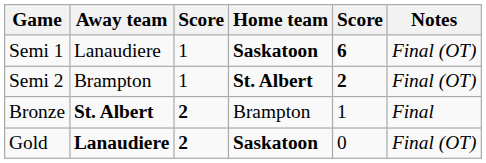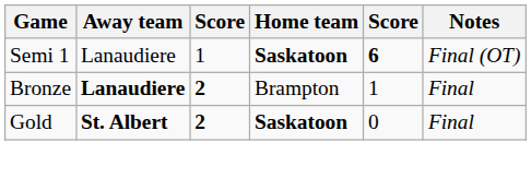 <table class="wikitable">
 <tr>
 <th>Game</th>
 <th>Away team</th>
 <th>Score</th>
 <th>Home team</th>
 <th>Score</th>
 <th>Notes</th>
 </tr>
 <tr>
 <td>Semi 1</td>
 <td>Lanaudiere</td>
 <td>1</td>
 <td><strong>Saskatoon</strong></td>
 <td><strong>6</strong></td>
 <td><em>Final (OT)</em></td>
 </tr>
 <tr>
-<td>Semi 2</td>
-<td>Brampton</td>
-<td>1</td>
-<td><strong>St. Albert</strong></td>
-<td><strong>2</strong></td>
-<td><em>Final (OT)</em></td>
-</tr>
-<tr>
 <td>Bronze</td>
-<td><strong>St. Albert</strong></td>
+<td><strong>Lanaudiere</strong></td>
 <td><strong>2</strong></td>
 <td>Brampton</td>
 <td>1</td>
 <td><em>Final</em></td>
 </tr>
 <tr>
 <td>Gold</td>
-<td><strong>Lanaudiere</strong></td>
+<td><strong>St. Albert</strong></td>
 <td><strong>2</strong></td>
 <td><strong>Saskatoon</strong></td>
 <td>0</td>
-<td><em>Final (OT)</em></td>
+<td><em>Final</em></td>
 </tr>
 </table>
